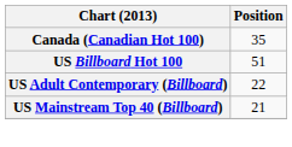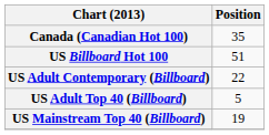 <table class="wikitable plainrowheaders sortable" style="text-align:center;">
 <tr>
 <th>Chart (2013)</th>
 <th>Position</th>
 </tr>
 <tr>
 <th scope="row">Canada (<a href='#'>Canadian Hot 100</a>)</th>
 <td align="center">35</td>
 </tr>
 <tr>
 <th scope="row">US <a href='#'><em>Billboard</em> Hot 100</a></th>
 <td style="text-align:center;">51</td>
 </tr>
 <tr>
 <th scope="row">US <a href='#'>Adult Contemporary</a> (<a href='#'><em>Billboard</em></a>)</th>
 <td style="text-align:center;">22</td>
 </tr>
 <tr>
+<th scope="row">US <a href='#'>Adult Top 40</a> (<a href='#'><em>Billboard</em></a>)</th>
+<td style="text-align:center;">5</td>
+</tr>
+<tr>
 <th scope="row">US <a href='#'>Mainstream Top 40</a> (<a href='#'><em>Billboard</em></a>)</th>
-<td style="text-align:center;">21</td>
+<td style="text-align:center;">19</td>
 </tr>
 <tr>
 </tr>
 </table>
